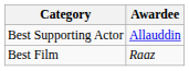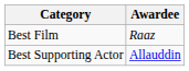 <table class="wikitable">
 <tr>
 <th>Category</th>
 <th>Awardee</th>
 </tr>
 <tr>
+<td>Best Film</td>
+<td><em>Raaz</em></td>
+</tr>
+<tr>
 <td>Best Supporting Actor</td>
 <td><a href='#'>Allauddin</a></td>
 </tr>
-<tr>
-<td>Best Film</td>
-<td><em>Raaz</em></td>
-</tr>
 </table>
